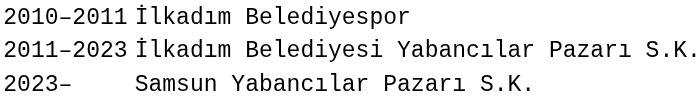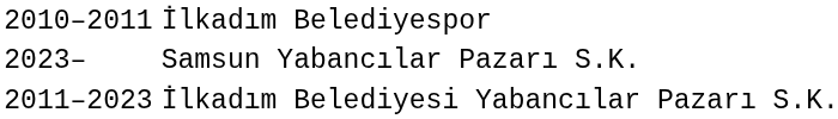 <table>
 <tr>
 <td>2010–2011</td>
 <td>İlkadım Belediyespor</td>
 </tr>
 <tr>
+<td>2023–</td>
+<td>Samsun Yabancılar Pazarı S.K.</td>
+</tr>
+<tr>
 <td>2011–2023</td>
 <td>İlkadım Belediyesi Yabancılar Pazarı S.K.</td>
 </tr>
-<tr>
-<td>2023–</td>
-<td>Samsun Yabancılar Pazarı S.K.</td>
-</tr>
 </table>
